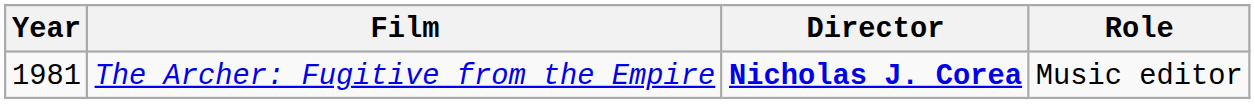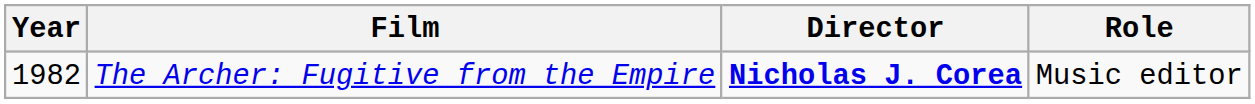 <table class="wikitable">
 <tr>
 <th>Year</th>
 <th>Film</th>
 <th>Director</th>
 <th>Role</th>
 </tr>
 <tr>
-<td>1981</td>
+<td>1982</td>
 <td><em><a href='#'>The Archer: Fugitive from the Empire</a></em></td>
 <td><strong><a href='#'>Nicholas J. Corea</a></strong></td>
 <td>Music editor</td>
 </tr>
 </table>
